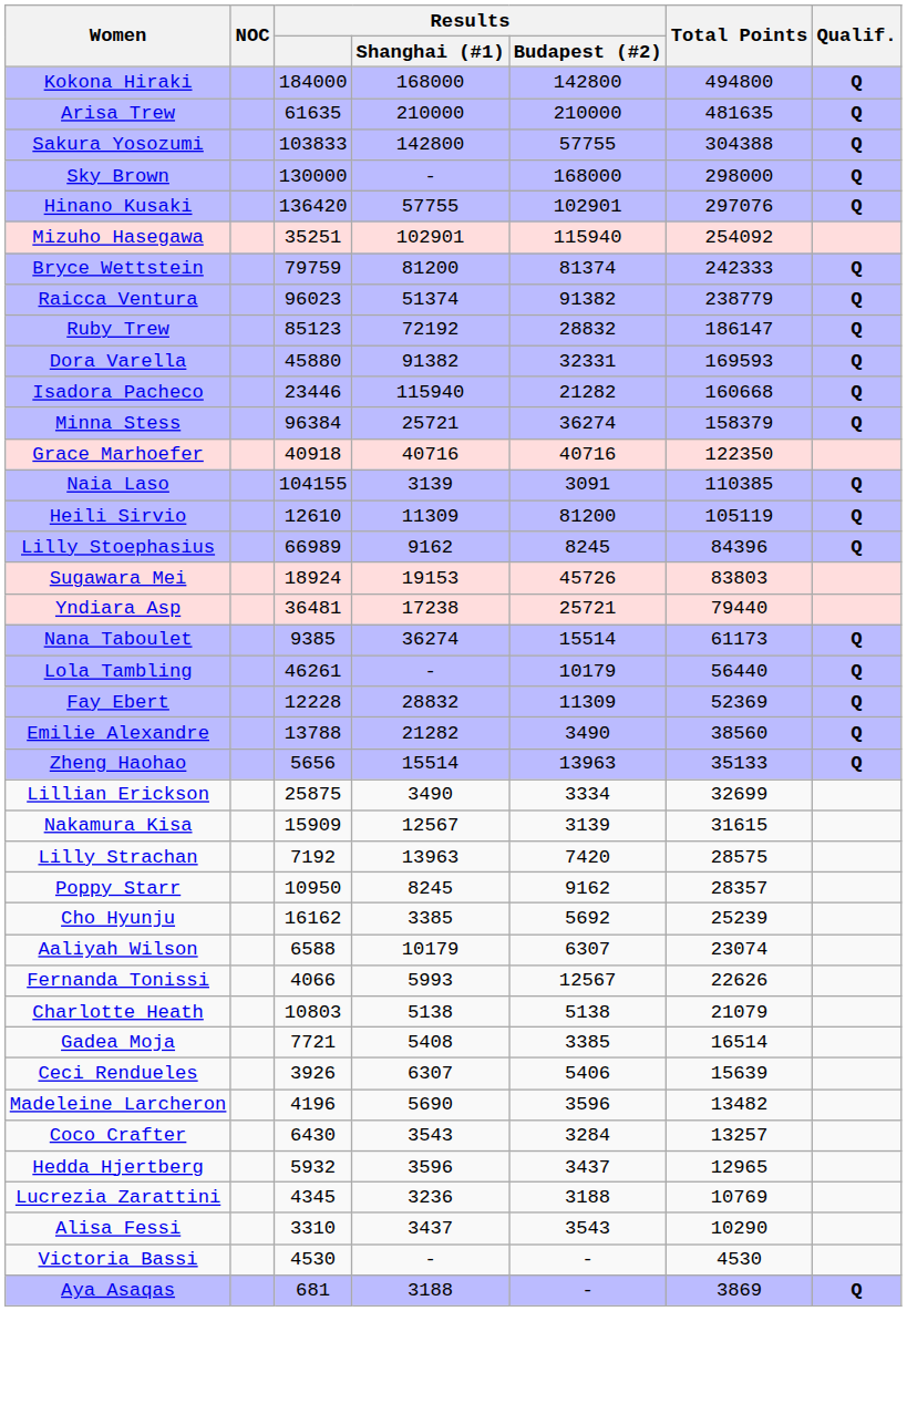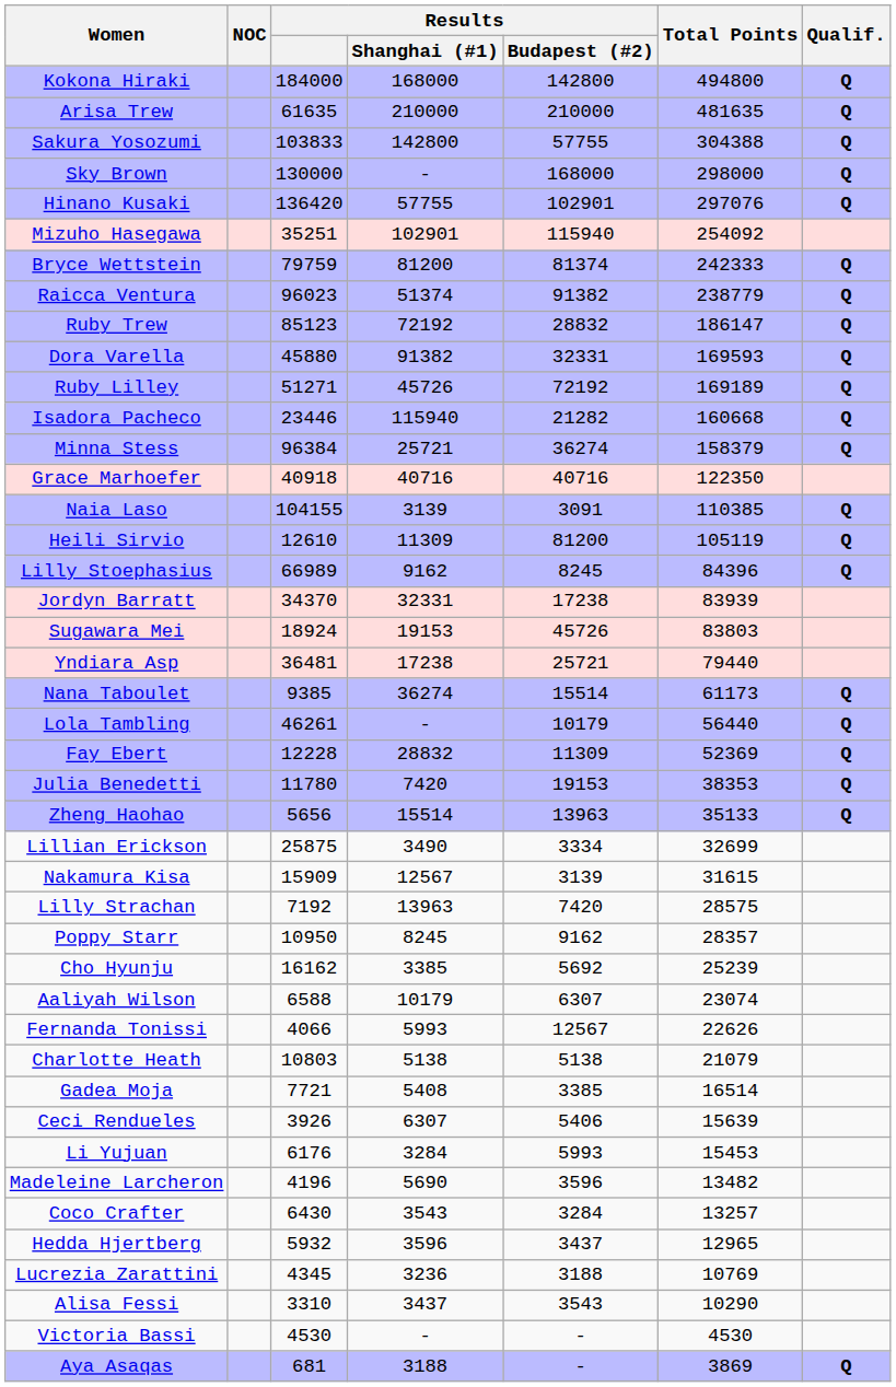 <table class="wikitable sortable" style="text-align:center;">
 <tr>
 <th rowspan="2">Women</th>
 <th rowspan="2">NOC</th>
 <th colspan="3">Results</th>
 <th rowspan="2">Total Points</th>
 <th rowspan="2">Qualif.</th>
 </tr>
 <tr>
 <th></th>
 <th>Shanghai (#1)</th>
 <th>Budapest (#2)</th>
 </tr>
 <tr bgcolor=bbbbff>
 <td><a href='#'>Kokona Hiraki</a></td>
 <td></td>
 <td>184000</td>
 <td>168000</td>
 <td>142800</td>
 <td>494800</td>
 <td><strong>Q</strong></td>
 </tr>
 <tr bgcolor=bbbbff>
 <td><a href='#'>Arisa Trew</a></td>
 <td></td>
 <td>61635</td>
 <td>210000</td>
 <td>210000</td>
 <td>481635</td>
 <td><strong>Q</strong></td>
 </tr>
 <tr bgcolor=bbbbff>
 <td><a href='#'>Sakura Yosozumi</a></td>
 <td></td>
 <td>103833</td>
 <td>142800</td>
 <td>57755</td>
 <td>304388</td>
 <td><strong>Q</strong></td>
 </tr>
 <tr bgcolor=bbbbff>
 <td><a href='#'>Sky Brown</a></td>
 <td></td>
 <td>130000</td>
 <td>-</td>
 <td>168000</td>
 <td>298000</td>
 <td><strong>Q</strong></td>
 </tr>
 <tr bgcolor=bbbbff>
 <td><a href='#'>Hinano Kusaki</a></td>
 <td></td>
 <td>136420</td>
 <td>57755</td>
 <td>102901</td>
 <td>297076</td>
 <td><strong>Q</strong></td>
 </tr>
 <tr bgcolor=ffdddd>
 <td><a href='#'>Mizuho Hasegawa</a></td>
 <td></td>
 <td>35251</td>
 <td>102901</td>
 <td>115940</td>
 <td>254092</td>
 <td></td>
 </tr>
 <tr bgcolor=bbbbff>
 <td><a href='#'>Bryce Wettstein</a></td>
 <td></td>
 <td>79759</td>
 <td>81200</td>
 <td>81374</td>
 <td>242333</td>
 <td><strong>Q</strong></td>
 </tr>
 <tr bgcolor=bbbbff>
 <td><a href='#'>Raicca Ventura</a></td>
 <td></td>
 <td>96023</td>
 <td>51374</td>
 <td>91382</td>
 <td>238779</td>
 <td><strong>Q</strong></td>
 </tr>
 <tr bgcolor=bbbbff>
 <td><a href='#'>Ruby Trew</a></td>
 <td></td>
 <td>85123</td>
 <td>72192</td>
 <td>28832</td>
 <td>186147</td>
 <td><strong>Q</strong></td>
 </tr>
 <tr bgcolor=bbbbff>
 <td><a href='#'>Dora Varella</a></td>
 <td></td>
 <td>45880</td>
 <td>91382</td>
 <td>32331</td>
 <td>169593</td>
 <td><strong>Q</strong></td>
 </tr>
 <tr bgcolor=bbbbff>
+<td><a href='#'>Ruby Lilley</a></td>
+<td></td>
+<td>51271</td>
+<td>45726</td>
+<td>72192</td>
+<td>169189</td>
+<td><strong>Q</strong></td>
+</tr>
+<tr bgcolor=bbbbff>
 <td><a href='#'>Isadora Pacheco</a></td>
 <td></td>
 <td>23446</td>
 <td>115940</td>
 <td>21282</td>
 <td>160668</td>
 <td><strong>Q</strong></td>
 </tr>
 <tr bgcolor=bbbbff>
 <td><a href='#'>Minna Stess</a></td>
 <td></td>
 <td>96384</td>
 <td>25721</td>
 <td>36274</td>
 <td>158379</td>
 <td><strong>Q</strong></td>
 </tr>
 <tr bgcolor=ffdddd>
 <td><a href='#'>Grace Marhoefer</a></td>
 <td></td>
 <td>40918</td>
 <td>40716</td>
 <td>40716</td>
 <td>122350</td>
 <td></td>
 </tr>
 <tr bgcolor=bbbbff>
 <td><a href='#'>Naia Laso</a></td>
 <td></td>
 <td>104155</td>
 <td>3139</td>
 <td>3091</td>
 <td>110385</td>
 <td><strong>Q</strong></td>
 </tr>
 <tr bgcolor=bbbbff>
 <td><a href='#'>Heili Sirvio</a></td>
 <td></td>
 <td>12610</td>
 <td>11309</td>
 <td>81200</td>
 <td>105119</td>
 <td><strong>Q</strong></td>
 </tr>
 <tr bgcolor=bbbbff>
 <td><a href='#'>Lilly Stoephasius</a></td>
 <td></td>
 <td>66989</td>
 <td>9162</td>
 <td>8245</td>
 <td>84396</td>
 <td><strong>Q</strong></td>
 </tr>
 <tr bgcolor=ffdddd>
+<td><a href='#'>Jordyn Barratt</a></td>
+<td></td>
+<td>34370</td>
+<td>32331</td>
+<td>17238</td>
+<td>83939</td>
+<td></td>
+</tr>
+<tr bgcolor=ffdddd>
 <td><a href='#'>Sugawara Mei</a></td>
 <td></td>
 <td>18924</td>
 <td>19153</td>
 <td>45726</td>
 <td>83803</td>
 <td></td>
 </tr>
 <tr bgcolor=ffdddd>
 <td><a href='#'>Yndiara Asp</a></td>
 <td></td>
 <td>36481</td>
 <td>17238</td>
 <td>25721</td>
 <td>79440</td>
 <td></td>
 </tr>
 <tr bgcolor=bbbbff>
 <td><a href='#'>Nana Taboulet</a></td>
 <td></td>
 <td>9385</td>
 <td>36274</td>
 <td>15514</td>
 <td>61173</td>
 <td><strong>Q</strong></td>
 </tr>
 <tr bgcolor=bbbbff>
 <td><a href='#'>Lola Tambling</a></td>
 <td></td>
 <td>46261</td>
 <td>-</td>
 <td>10179</td>
 <td>56440</td>
 <td><strong>Q</strong></td>
 </tr>
 <tr bgcolor=bbbbff>
 <td><a href='#'>Fay Ebert</a></td>
 <td></td>
 <td>12228</td>
 <td>28832</td>
 <td>11309</td>
 <td>52369</td>
 <td><strong>Q</strong></td>
 </tr>
 <tr bgcolor=bbbbff>
-<td><a href='#'>Emilie Alexandre</a></td>
+<td><a href='#'>Julia Benedetti</a></td>
 <td></td>
-<td>13788</td>
-<td>21282</td>
-<td>3490</td>
-<td>38560</td>
+<td>11780</td>
+<td>7420</td>
+<td>19153</td>
+<td>38353</td>
 <td><strong>Q</strong></td>
 </tr>
 <tr bgcolor=bbbbff>
 <td><a href='#'>Zheng Haohao</a></td>
 <td></td>
 <td>5656</td>
 <td>15514</td>
 <td>13963</td>
 <td>35133</td>
 <td><strong>Q</strong></td>
 </tr>
 <tr>
 <td><a href='#'>Lillian Erickson</a></td>
 <td></td>
 <td>25875</td>
 <td>3490</td>
 <td>3334</td>
 <td>32699</td>
 <td></td>
 </tr>
 <tr>
 <td><a href='#'>Nakamura Kisa</a></td>
 <td></td>
 <td>15909</td>
 <td>12567</td>
 <td>3139</td>
 <td>31615</td>
 <td></td>
 </tr>
 <tr>
 <td><a href='#'>Lilly Strachan</a></td>
 <td></td>
 <td>7192</td>
 <td>13963</td>
 <td>7420</td>
 <td>28575</td>
 <td></td>
 </tr>
 <tr>
 <td><a href='#'>Poppy Starr</a></td>
 <td></td>
 <td>10950</td>
 <td>8245</td>
 <td>9162</td>
 <td>28357</td>
 <td></td>
 </tr>
 <tr>
 <td><a href='#'>Cho Hyunju</a></td>
 <td></td>
 <td>16162</td>
 <td>3385</td>
 <td>5692</td>
 <td>25239</td>
 <td></td>
 </tr>
 <tr>
 <td><a href='#'>Aaliyah Wilson</a></td>
 <td></td>
 <td>6588</td>
 <td>10179</td>
 <td>6307</td>
 <td>23074</td>
 <td></td>
 </tr>
 <tr>
 <td><a href='#'>Fernanda Tonissi</a></td>
 <td></td>
 <td>4066</td>
 <td>5993</td>
 <td>12567</td>
 <td>22626</td>
 <td></td>
 </tr>
 <tr>
 <td><a href='#'>Charlotte Heath</a></td>
 <td></td>
 <td>10803</td>
 <td>5138</td>
 <td>5138</td>
 <td>21079</td>
 <td></td>
 </tr>
 <tr>
 <td><a href='#'>Gadea Moja</a></td>
 <td></td>
 <td>7721</td>
 <td>5408</td>
 <td>3385</td>
 <td>16514</td>
 <td></td>
 </tr>
 <tr>
 <td><a href='#'>Ceci Rendueles</a></td>
 <td></td>
 <td>3926</td>
 <td>6307</td>
 <td>5406</td>
 <td>15639</td>
 <td></td>
 </tr>
 <tr>
+<td><a href='#'>Li Yujuan</a></td>
+<td></td>
+<td>6176</td>
+<td>3284</td>
+<td>5993</td>
+<td>15453</td>
+<td></td>
+</tr>
+<tr>
 <td><a href='#'>Madeleine Larcheron</a></td>
 <td></td>
 <td>4196</td>
 <td>5690</td>
 <td>3596</td>
 <td>13482</td>
 <td></td>
 </tr>
 <tr>
 <td><a href='#'>Coco Crafter</a></td>
 <td></td>
 <td>6430</td>
 <td>3543</td>
 <td>3284</td>
 <td>13257</td>
 <td></td>
 </tr>
 <tr>
 <td><a href='#'>Hedda Hjertberg</a></td>
 <td></td>
 <td>5932</td>
 <td>3596</td>
 <td>3437</td>
 <td>12965</td>
 <td></td>
 </tr>
 <tr>
 <td><a href='#'>Lucrezia Zarattini</a></td>
 <td></td>
 <td>4345</td>
 <td>3236</td>
 <td>3188</td>
 <td>10769</td>
 <td></td>
 </tr>
 <tr>
 <td><a href='#'>Alisa Fessi</a></td>
 <td></td>
 <td>3310</td>
 <td>3437</td>
 <td>3543</td>
 <td>10290</td>
 <td></td>
 </tr>
 <tr>
 <td><a href='#'>Victoria Bassi</a></td>
 <td></td>
 <td>4530</td>
 <td>-</td>
 <td>-</td>
 <td>4530</td>
 <td></td>
 </tr>
 <tr bgcolor=bbbbff>
 <td><a href='#'>Aya Asaqas</a></td>
 <td></td>
 <td>681</td>
 <td>3188</td>
 <td>-</td>
 <td>3869</td>
 <td><strong>Q</strong></td>
 </tr>
 </table>
